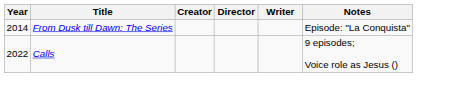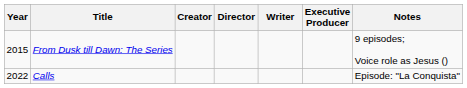 <table class="wikitable">
 <tr>
 <th>Year</th>
 <th>Title</th>
 <th>Creator</th>
 <th width=65>Director</th>
 <th width=65>Writer</th>
+<th width=65>Executive<br>Producer</th>
 <th>Notes</th>
 </tr>
 <tr>
-<td>2014</td>
+<td>2015</td>
 <td><em><a href='#'>From Dusk till Dawn: The Series</a></em></td>
 <td></td>
 <td></td>
 <td></td>
-<td>Episode: "La Conquista"</td>
+<td></td>
+<td>9 episodes;<br><br>Voice role as Jesus ()</td>
 </tr>
 <tr>
 <td>2022</td>
 <td><em><a href='#'>Calls</a></em></td>
 <td></td>
 <td></td>
 <td></td>
-<td>9 episodes;<br><br>Voice role as Jesus ()</td>
+<td></td>
+<td>Episode: "La Conquista"</td>
 </tr>
 </table>
